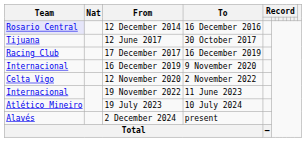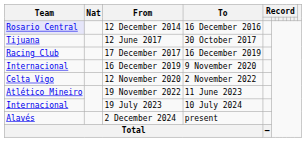 <table class="wikitable" style="text-align: center">
 <tr>
 <th rowspan="2">Team</th>
 <th rowspan="2">Nat</th>
 <th rowspan="2">From</th>
 <th rowspan="2">To</th>
 <th colspan="8">Record</th>
 <th rowspan=2></th>
 </tr>
 <tr>
 <th></th>
 <th></th>
 <th></th>
 <th></th>
 <th></th>
 <th></th>
 <th></th>
 <th></th>
 </tr>
 <tr>
 <td align=left style="background: lavender;"><a href='#'>Rosario Central</a></td>
 <td></td>
 <td align=left>12 December 2014</td>
 <td align=left>16 December 2016<br></td>
 <td></td>
 </tr>
 <tr>
 <td align=left><a href='#'>Tijuana</a></td>
 <td></td>
 <td align=left>12 June 2017</td>
 <td align=left>30 October 2017<br></td>
 <td></td>
 </tr>
 <tr>
 <td align=left><a href='#'>Racing Club</a></td>
 <td></td>
 <td align=left>17 December 2017</td>
 <td align=left>16 December 2019<br></td>
 <td></td>
 </tr>
 <tr>
 <td align=left><a href='#'>Internacional</a></td>
 <td></td>
 <td align=left>16 December 2019</td>
 <td align=left>9 November 2020<br></td>
 <td></td>
 </tr>
 <tr>
 <td align=left><a href='#'>Celta Vigo</a></td>
 <td></td>
 <td align=left>12 November 2020</td>
 <td align=left>2 November 2022<br></td>
 <td></td>
 </tr>
 <tr>
-<td align=left><a href='#'>Internacional</a></td>
+<td align=left><a href='#'>Atlético Mineiro</a></td>
 <td rowspan="2"></td>
 <td align=left>19 November 2022</td>
 <td align=left>11 June 2023<br></td>
 <td></td>
 </tr>
 <tr>
-<td align=left><a href='#'>Atlético Mineiro</a></td>
+<td align=left><a href='#'>Internacional</a></td>
 <td align=left>19 July 2023</td>
 <td align=left>10 July 2024<br></td>
 <td></td>
 </tr>
 <tr>
 <td align=left><a href='#'>Alavés</a></td>
 <td></td>
 <td align=left>2 December 2024</td>
 <td align=left>present<br></td>
 <td></td>
 </tr>
 <tr>
 <th colspan="4">Total<br></th>
 <th>—</th>
 </tr>
 </table>
